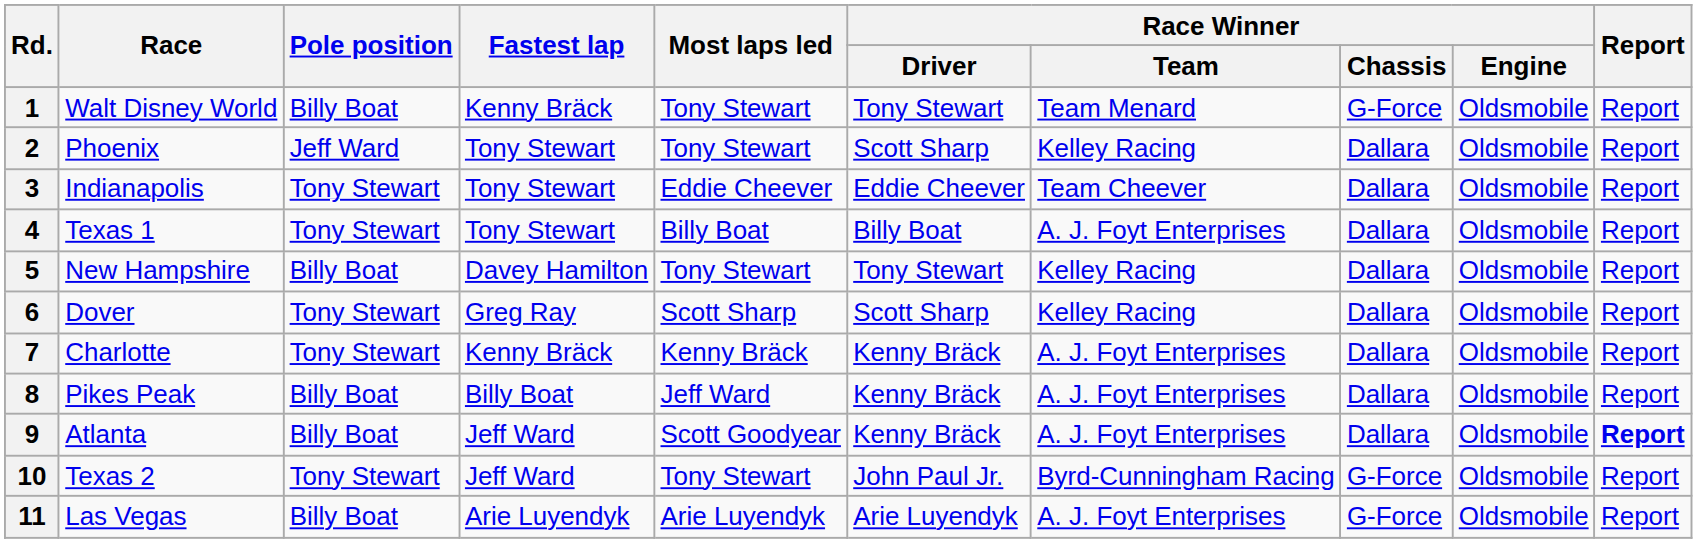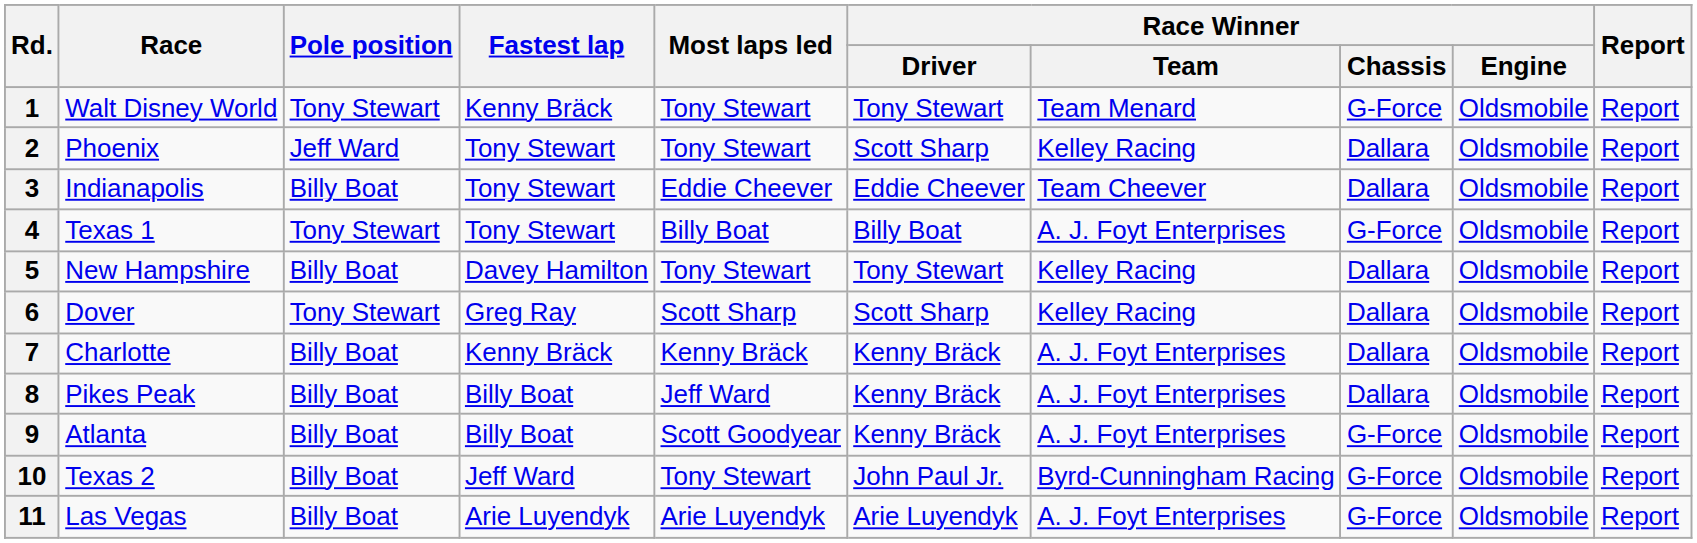 <table class="wikitable" style="font-size: 85%">
 <tr>
 <th rowspan=2>Rd.</th>
 <th rowspan=2>Race</th>
 <th rowspan=2><a href='#'>Pole position</a></th>
 <th rowspan=2><a href='#'>Fastest lap</a></th>
 <th rowspan=2>Most laps led</th>
 <th colspan="4">Race Winner</th>
 <th rowspan=2>Report</th>
 </tr>
 <tr>
 <th>Driver</th>
 <th>Team</th>
 <th>Chassis</th>
 <th>Engine</th>
 </tr>
 <tr>
 <th>1</th>
 <td><a href='#'>Walt Disney World</a></td>
-<td> <a href='#'>Billy Boat</a></td>
+<td> <a href='#'>Tony Stewart</a></td>
 <td> <a href='#'>Kenny Bräck</a></td>
 <td> <a href='#'>Tony Stewart</a></td>
 <td> <a href='#'>Tony Stewart</a></td>
 <td><a href='#'>Team Menard</a></td>
 <td><a href='#'>G-Force</a></td>
 <td><a href='#'>Oldsmobile</a></td>
 <td><a href='#'>Report</a></td>
 </tr>
 <tr>
 <th>2</th>
 <td><a href='#'>Phoenix</a></td>
 <td> <a href='#'>Jeff Ward</a></td>
 <td> <a href='#'>Tony Stewart</a></td>
 <td> <a href='#'>Tony Stewart</a></td>
 <td> <a href='#'>Scott Sharp</a></td>
 <td><a href='#'>Kelley Racing</a></td>
 <td><a href='#'>Dallara</a></td>
 <td><a href='#'>Oldsmobile</a></td>
 <td><a href='#'>Report</a></td>
 </tr>
 <tr>
 <th>3</th>
 <td><a href='#'>Indianapolis</a></td>
-<td> <a href='#'>Tony Stewart</a></td>
+<td> <a href='#'>Billy Boat</a></td>
 <td> <a href='#'>Tony Stewart</a></td>
 <td> <a href='#'>Eddie Cheever</a></td>
 <td> <a href='#'>Eddie Cheever</a></td>
 <td><a href='#'>Team Cheever</a></td>
 <td><a href='#'>Dallara</a></td>
 <td><a href='#'>Oldsmobile</a></td>
 <td><a href='#'>Report</a></td>
 </tr>
 <tr>
 <th>4</th>
 <td><a href='#'>Texas 1</a></td>
 <td> <a href='#'>Tony Stewart</a></td>
 <td> <a href='#'>Tony Stewart</a></td>
 <td> <a href='#'>Billy Boat</a></td>
 <td> <a href='#'>Billy Boat</a></td>
 <td><a href='#'>A. J. Foyt Enterprises</a></td>
-<td><a href='#'>Dallara</a></td>
+<td><a href='#'>G-Force</a></td>
 <td><a href='#'>Oldsmobile</a></td>
 <td><a href='#'>Report</a></td>
 </tr>
 <tr>
 <th>5</th>
 <td><a href='#'>New Hampshire</a></td>
 <td> <a href='#'>Billy Boat</a></td>
 <td> <a href='#'>Davey Hamilton</a></td>
 <td> <a href='#'>Tony Stewart</a></td>
 <td> <a href='#'>Tony Stewart</a></td>
 <td><a href='#'>Kelley Racing</a></td>
 <td><a href='#'>Dallara</a></td>
 <td><a href='#'>Oldsmobile</a></td>
 <td><a href='#'>Report</a></td>
 </tr>
 <tr>
 <th>6</th>
 <td><a href='#'>Dover</a></td>
 <td> <a href='#'>Tony Stewart</a></td>
 <td> <a href='#'>Greg Ray</a></td>
 <td> <a href='#'>Scott Sharp</a></td>
 <td> <a href='#'>Scott Sharp</a></td>
 <td><a href='#'>Kelley Racing</a></td>
 <td><a href='#'>Dallara</a></td>
 <td><a href='#'>Oldsmobile</a></td>
 <td><a href='#'>Report</a></td>
 </tr>
 <tr>
 <th>7</th>
 <td><a href='#'>Charlotte</a></td>
-<td> <a href='#'>Tony Stewart</a></td>
+<td> <a href='#'>Billy Boat</a></td>
 <td> <a href='#'>Kenny Bräck</a></td>
 <td> <a href='#'>Kenny Bräck</a></td>
 <td> <a href='#'>Kenny Bräck</a></td>
 <td><a href='#'>A. J. Foyt Enterprises</a></td>
 <td><a href='#'>Dallara</a></td>
 <td><a href='#'>Oldsmobile</a></td>
 <td><a href='#'>Report</a></td>
 </tr>
 <tr>
 <th>8</th>
 <td><a href='#'>Pikes Peak</a></td>
 <td> <a href='#'>Billy Boat</a></td>
 <td> <a href='#'>Billy Boat</a></td>
 <td> <a href='#'>Jeff Ward</a></td>
 <td> <a href='#'>Kenny Bräck</a></td>
 <td><a href='#'>A. J. Foyt Enterprises</a></td>
 <td><a href='#'>Dallara</a></td>
 <td><a href='#'>Oldsmobile</a></td>
 <td><a href='#'>Report</a></td>
 </tr>
 <tr>
 <th>9</th>
 <td><a href='#'>Atlanta</a></td>
 <td> <a href='#'>Billy Boat</a></td>
-<td> <a href='#'>Jeff Ward</a></td>
+<td> <a href='#'>Billy Boat</a></td>
 <td> <a href='#'>Scott Goodyear</a></td>
 <td> <a href='#'>Kenny Bräck</a></td>
 <td><a href='#'>A. J. Foyt Enterprises</a></td>
-<td><a href='#'>Dallara</a></td>
+<td><a href='#'>G-Force</a></td>
 <td><a href='#'>Oldsmobile</a></td>
-<td><strong><a href='#'>Report</a></strong></td>
+<td><a href='#'>Report</a></td>
 </tr>
 <tr>
 <th>10</th>
 <td><a href='#'>Texas 2</a></td>
-<td> <a href='#'>Tony Stewart</a></td>
+<td> <a href='#'>Billy Boat</a></td>
 <td> <a href='#'>Jeff Ward</a></td>
 <td> <a href='#'>Tony Stewart</a></td>
 <td> <a href='#'>John Paul Jr.</a></td>
 <td><a href='#'>Byrd-Cunningham Racing</a></td>
 <td><a href='#'>G-Force</a></td>
 <td><a href='#'>Oldsmobile</a></td>
 <td><a href='#'>Report</a></td>
 </tr>
 <tr>
 <th>11</th>
 <td><a href='#'>Las Vegas</a></td>
 <td> <a href='#'>Billy Boat</a></td>
 <td> <a href='#'>Arie Luyendyk</a></td>
 <td> <a href='#'>Arie Luyendyk</a></td>
 <td> <a href='#'>Arie Luyendyk</a></td>
 <td><a href='#'>A. J. Foyt Enterprises</a></td>
 <td><a href='#'>G-Force</a></td>
 <td><a href='#'>Oldsmobile</a></td>
 <td><a href='#'>Report</a></td>
 </tr>
 </table>
